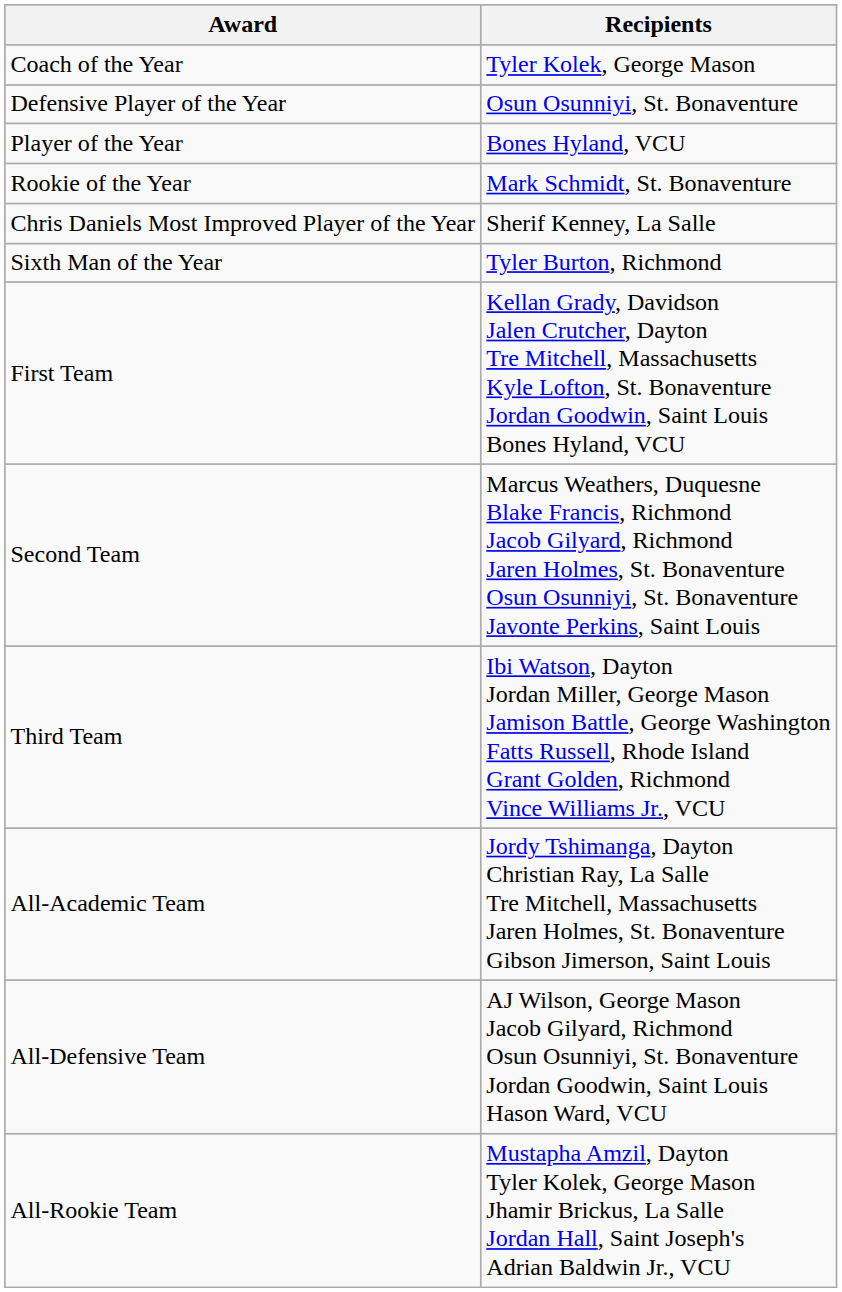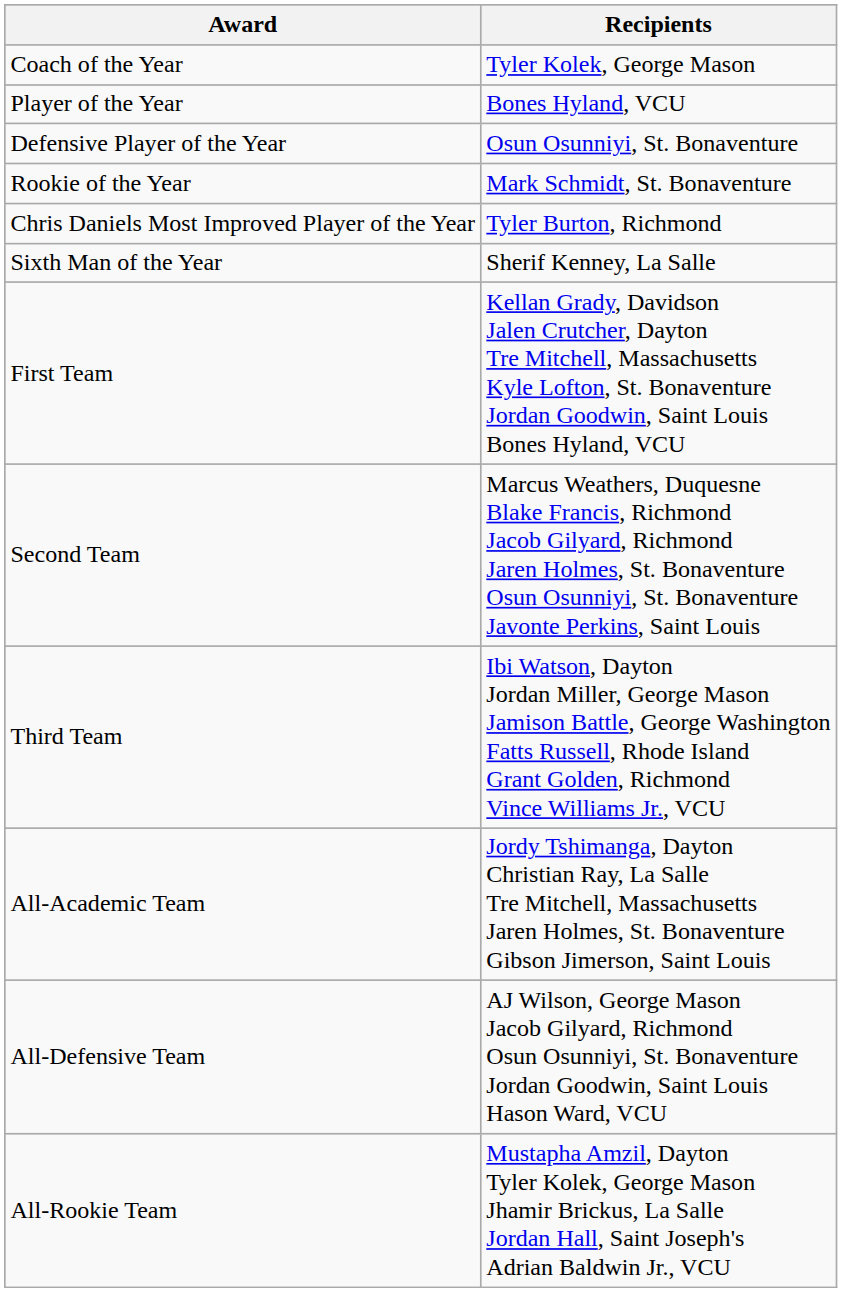 <table class="wikitable" style="white-space:nowrap; font-size:90%;">
 <tr>
 <th>Award</th>
 <th>Recipients</th>
 </tr>
 <tr>
 <td>Coach of the Year</td>
 <td><a href='#'>Tyler Kolek</a>, George Mason</td>
 </tr>
 <tr>
+<td>Player of the Year</td>
+<td><a href='#'>Bones Hyland</a>, VCU</td>
+</tr>
+<tr>
 <td>Defensive Player of the Year</td>
 <td><a href='#'>Osun Osunniyi</a>, St. Bonaventure</td>
-</tr>
-<tr>
-<td>Player of the Year</td>
-<td><a href='#'>Bones Hyland</a>, VCU</td>
 </tr>
 <tr>
 <td>Rookie of the Year</td>
 <td><a href='#'>Mark Schmidt</a>, St. Bonaventure</td>
 </tr>
 <tr>
 <td>Chris Daniels Most Improved Player of the Year</td>
-<td>Sherif Kenney, La Salle</td>
+<td><a href='#'>Tyler Burton</a>, Richmond</td>
 </tr>
 <tr>
 <td>Sixth Man of the Year</td>
-<td><a href='#'>Tyler Burton</a>, Richmond</td>
+<td>Sherif Kenney, La Salle</td>
 </tr>
 <tr>
 <td>First Team</td>
 <td><a href='#'>Kellan Grady</a>, Davidson<br><a href='#'>Jalen Crutcher</a>, Dayton<br><a href='#'>Tre Mitchell</a>, Massachusetts<br><a href='#'>Kyle Lofton</a>, St. Bonaventure<br><a href='#'>Jordan Goodwin</a>, Saint Louis<br>Bones Hyland, VCU</td>
 </tr>
 <tr>
 <td>Second Team</td>
 <td>Marcus Weathers, Duquesne<br><a href='#'>Blake Francis</a>, Richmond<br><a href='#'>Jacob Gilyard</a>, Richmond<br><a href='#'>Jaren Holmes</a>, St. Bonaventure<br><a href='#'>Osun Osunniyi</a>, St. Bonaventure<br><a href='#'>Javonte Perkins</a>, Saint Louis</td>
 </tr>
 <tr>
 <td>Third Team</td>
 <td><a href='#'>Ibi Watson</a>, Dayton<br>Jordan Miller, George Mason<br><a href='#'>Jamison Battle</a>, George Washington<br><a href='#'>Fatts Russell</a>, Rhode Island<br><a href='#'>Grant Golden</a>, Richmond<br><a href='#'>Vince Williams Jr.</a>, VCU</td>
 </tr>
 <tr>
 <td>All-Academic Team</td>
 <td><a href='#'>Jordy Tshimanga</a>, Dayton<br>Christian Ray, La Salle<br>Tre Mitchell, Massachusetts<br>Jaren Holmes, St. Bonaventure<br>Gibson Jimerson, Saint Louis</td>
 </tr>
 <tr>
 <td>All-Defensive Team</td>
 <td>AJ Wilson, George Mason<br>Jacob Gilyard, Richmond<br>Osun Osunniyi, St. Bonaventure<br>Jordan Goodwin, Saint Louis<br>Hason Ward, VCU</td>
 </tr>
 <tr>
 <td>All-Rookie Team</td>
 <td><a href='#'>Mustapha Amzil</a>, Dayton<br>Tyler Kolek, George Mason<br>Jhamir Brickus, La Salle<br><a href='#'>Jordan Hall</a>, Saint Joseph's<br>Adrian Baldwin Jr., VCU</td>
 </tr>
 </table>
